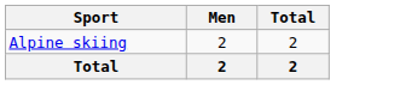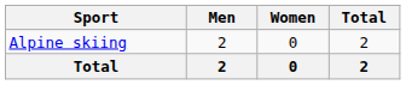 <table class="wikitable sortable" style=text-align:center>
 <tr>
 <th width=150>Sport</th>
 <th width=55>Men</th>
+<th width=55>Women</th>
 <th width=55>Total</th>
 </tr>
 <tr>
 <td align=left><a href='#'>Alpine skiing</a></td>
 <td>2</td>
+<td>0</td>
 <td>2</td>
 </tr>
 <tr>
 <th>Total</th>
 <th>2</th>
+<th>0</th>
 <th>2</th>
 </tr>
 </table>
